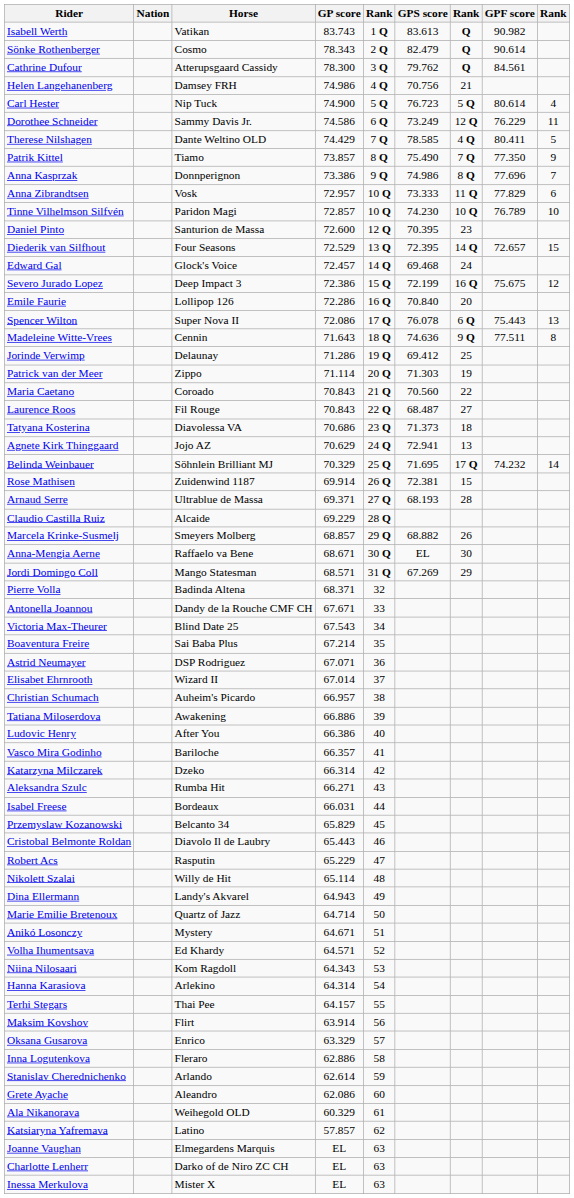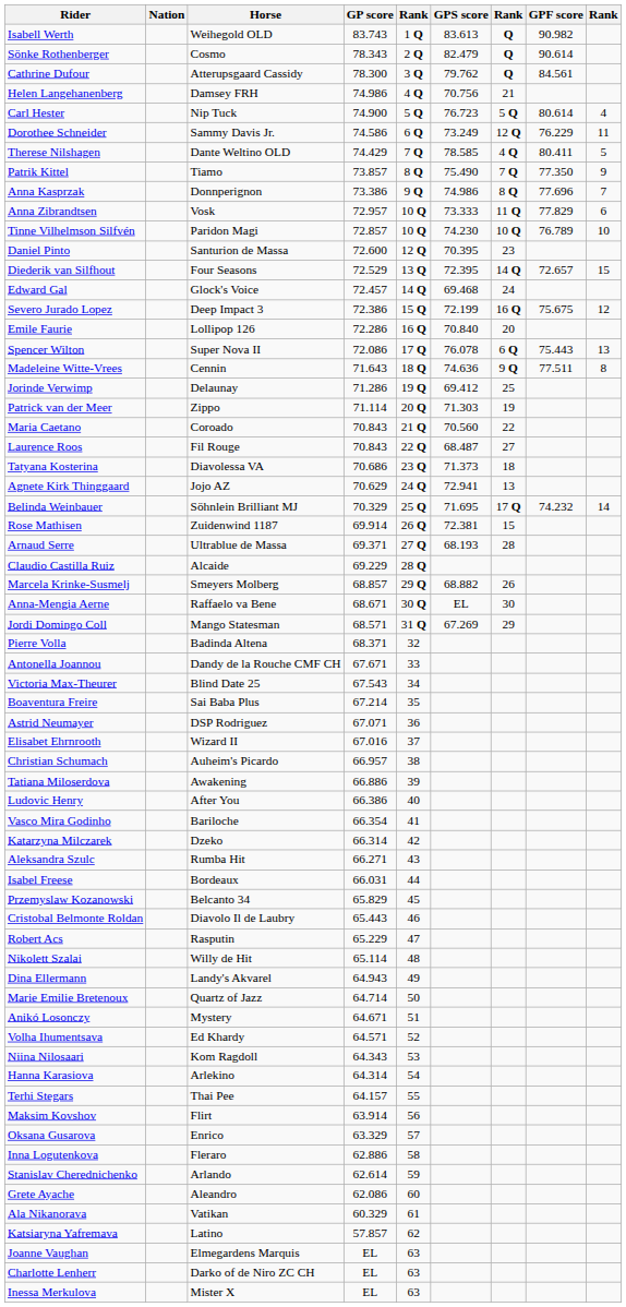 <table class="wikitable sortable" style="text-align:center">
 <tr>
 <th>Rider</th>
 <th>Nation</th>
 <th>Horse</th>
 <th>GP score</th>
 <th>Rank</th>
 <th>GPS score</th>
 <th>Rank</th>
 <th>GPF score</th>
 <th>Rank</th>
 </tr>
 <tr>
 <td align=left><a href='#'>Isabell Werth</a></td>
 <td align=left></td>
-<td align=left>Vatikan</td>
+<td align=left>Weihegold OLD</td>
 <td>83.743</td>
 <td>1 <strong>Q</strong></td>
 <td>83.613</td>
 <td> <strong>Q</strong></td>
 <td>90.982</td>
 <td></td>
 </tr>
 <tr>
 <td align=left><a href='#'>Sönke Rothenberger</a></td>
 <td align=left></td>
 <td align=left>Cosmo</td>
 <td>78.343</td>
 <td>2 <strong>Q</strong></td>
 <td>82.479</td>
 <td> <strong>Q</strong></td>
 <td>90.614</td>
 <td></td>
 </tr>
 <tr>
 <td align=left><a href='#'>Cathrine Dufour</a></td>
 <td align=left></td>
 <td align=left>Atterupsgaard Cassidy</td>
 <td>78.300</td>
 <td>3 <strong>Q</strong></td>
 <td>79.762</td>
 <td> <strong>Q</strong></td>
 <td>84.561</td>
 <td></td>
 </tr>
 <tr>
 <td align=left><a href='#'>Helen Langehanenberg</a></td>
 <td align=left></td>
 <td align=left>Damsey FRH</td>
 <td>74.986</td>
 <td>4 <strong>Q</strong></td>
 <td>70.756</td>
 <td>21</td>
 <td></td>
 <td></td>
 </tr>
 <tr>
 <td align=left><a href='#'>Carl Hester</a></td>
 <td align=left></td>
 <td align=left>Nip Tuck</td>
 <td>74.900</td>
 <td>5 <strong>Q</strong></td>
 <td>76.723</td>
 <td>5 <strong>Q</strong></td>
 <td>80.614</td>
 <td>4</td>
 </tr>
 <tr>
 <td align=left><a href='#'>Dorothee Schneider</a></td>
 <td align=left></td>
 <td align=left>Sammy Davis Jr.</td>
 <td>74.586</td>
 <td>6 <strong>Q</strong></td>
 <td>73.249</td>
 <td>12 <strong>Q</strong></td>
 <td>76.229</td>
 <td>11</td>
 </tr>
 <tr>
 <td align=left><a href='#'>Therese Nilshagen</a></td>
 <td align=left></td>
 <td align=left>Dante Weltino OLD</td>
 <td>74.429</td>
 <td>7 <strong>Q</strong></td>
 <td>78.585</td>
 <td>4 <strong>Q</strong></td>
 <td>80.411</td>
 <td>5</td>
 </tr>
 <tr>
 <td align=left><a href='#'>Patrik Kittel</a></td>
 <td align=left></td>
 <td align=left>Tiamo</td>
 <td>73.857</td>
 <td>8 <strong>Q</strong></td>
 <td>75.490</td>
 <td>7 <strong>Q</strong></td>
 <td>77.350</td>
 <td>9</td>
 </tr>
 <tr>
 <td align=left><a href='#'>Anna Kasprzak</a></td>
 <td align=left></td>
 <td align=left>Donnperignon</td>
 <td>73.386</td>
 <td>9 <strong>Q</strong></td>
 <td>74.986</td>
 <td>8 <strong>Q</strong></td>
 <td>77.696</td>
 <td>7</td>
 </tr>
 <tr>
 <td align=left><a href='#'>Anna Zibrandtsen</a></td>
 <td align=left></td>
 <td align=left>Vosk</td>
 <td>72.957</td>
 <td>10 <strong>Q</strong></td>
 <td>73.333</td>
 <td>11 <strong>Q</strong></td>
 <td>77.829</td>
 <td>6</td>
 </tr>
 <tr>
 <td align=left><a href='#'>Tinne Vilhelmson Silfvén</a></td>
 <td align=left></td>
 <td align=left>Paridon Magi</td>
 <td>72.857</td>
 <td>10 <strong>Q</strong></td>
 <td>74.230</td>
 <td>10 <strong>Q</strong></td>
 <td>76.789</td>
 <td>10</td>
 </tr>
 <tr>
 <td align=left><a href='#'>Daniel Pinto</a></td>
 <td align=left></td>
 <td align=left>Santurion de Massa</td>
 <td>72.600</td>
 <td>12 <strong>Q</strong></td>
 <td>70.395</td>
 <td>23</td>
 <td></td>
 <td></td>
 </tr>
 <tr>
 <td align=left><a href='#'>Diederik van Silfhout</a></td>
 <td align=left></td>
 <td align=left>Four Seasons</td>
 <td>72.529</td>
 <td>13 <strong>Q</strong></td>
 <td>72.395</td>
 <td>14 <strong>Q</strong></td>
 <td>72.657</td>
 <td>15</td>
 </tr>
 <tr>
 <td align=left><a href='#'>Edward Gal</a></td>
 <td align=left></td>
 <td align=left>Glock's Voice</td>
 <td>72.457</td>
 <td>14 <strong>Q</strong></td>
 <td>69.468</td>
 <td>24</td>
 <td></td>
 <td></td>
 </tr>
 <tr>
 <td align=left><a href='#'>Severo Jurado Lopez</a></td>
 <td align=left></td>
 <td align=left>Deep Impact 3</td>
 <td>72.386</td>
 <td>15 <strong>Q</strong></td>
 <td>72.199</td>
 <td>16 <strong>Q</strong></td>
 <td>75.675</td>
 <td>12</td>
 </tr>
 <tr>
 <td align=left><a href='#'>Emile Faurie</a></td>
 <td align=left></td>
 <td align=left>Lollipop 126</td>
 <td>72.286</td>
 <td>16 <strong>Q</strong></td>
 <td>70.840</td>
 <td>20</td>
 <td></td>
 <td></td>
 </tr>
 <tr>
 <td align=left><a href='#'>Spencer Wilton</a></td>
 <td align=left></td>
 <td align=left>Super Nova II</td>
 <td>72.086</td>
 <td>17 <strong>Q</strong></td>
 <td>76.078</td>
 <td>6 <strong>Q</strong></td>
 <td>75.443</td>
 <td>13</td>
 </tr>
 <tr>
 <td align=left><a href='#'>Madeleine Witte-Vrees</a></td>
 <td align=left></td>
 <td align=left>Cennin</td>
 <td>71.643</td>
 <td>18 <strong>Q</strong></td>
 <td>74.636</td>
 <td>9 <strong>Q</strong></td>
 <td>77.511</td>
 <td>8</td>
 </tr>
 <tr>
 <td align=left><a href='#'>Jorinde Verwimp</a></td>
 <td align=left></td>
 <td align=left>Delaunay</td>
 <td>71.286</td>
 <td>19 <strong>Q</strong></td>
 <td>69.412</td>
 <td>25</td>
 <td></td>
 <td></td>
 </tr>
 <tr>
 <td align=left><a href='#'>Patrick van der Meer</a></td>
 <td align=left></td>
 <td align=left>Zippo</td>
 <td>71.114</td>
 <td>20 <strong>Q</strong></td>
 <td>71.303</td>
 <td>19</td>
 <td></td>
 <td></td>
 </tr>
 <tr>
 <td align=left><a href='#'>Maria Caetano</a></td>
 <td align=left></td>
 <td align=left>Coroado</td>
 <td>70.843</td>
 <td>21 <strong>Q</strong></td>
 <td>70.560</td>
 <td>22</td>
 <td></td>
 <td></td>
 </tr>
 <tr>
 <td align=left><a href='#'>Laurence Roos</a></td>
 <td align=left></td>
 <td align=left>Fil Rouge</td>
 <td>70.843</td>
 <td>22 <strong>Q</strong></td>
 <td>68.487</td>
 <td>27</td>
 <td></td>
 <td></td>
 </tr>
 <tr>
 <td align=left><a href='#'>Tatyana Kosterina</a></td>
 <td align=left></td>
 <td align=left>Diavolessa VA</td>
 <td>70.686</td>
 <td>23 <strong>Q</strong></td>
 <td>71.373</td>
 <td>18</td>
 <td></td>
 <td></td>
 </tr>
 <tr>
 <td align=left><a href='#'>Agnete Kirk Thinggaard</a></td>
 <td align=left></td>
 <td align=left>Jojo AZ</td>
 <td>70.629</td>
 <td>24 <strong>Q</strong></td>
 <td>72.941</td>
 <td>13</td>
 <td></td>
 <td></td>
 </tr>
 <tr>
 <td align=left><a href='#'>Belinda Weinbauer</a></td>
 <td align=left></td>
 <td align=left>Söhnlein Brilliant MJ</td>
 <td>70.329</td>
 <td>25 <strong>Q</strong></td>
 <td>71.695</td>
 <td>17 <strong>Q</strong></td>
 <td>74.232</td>
 <td>14</td>
 </tr>
 <tr>
 <td align=left><a href='#'>Rose Mathisen</a></td>
 <td align=left></td>
 <td align=left>Zuidenwind 1187</td>
 <td>69.914</td>
 <td>26 <strong>Q</strong></td>
 <td>72.381</td>
 <td>15</td>
 <td></td>
 <td></td>
 </tr>
 <tr>
 <td align=left><a href='#'>Arnaud Serre</a></td>
 <td align=left></td>
 <td align=left>Ultrablue de Massa</td>
 <td>69.371</td>
 <td>27 <strong>Q</strong></td>
 <td>68.193</td>
 <td>28</td>
 <td></td>
 <td></td>
 </tr>
 <tr>
 <td align=left><a href='#'>Claudio Castilla Ruiz</a></td>
 <td align=left></td>
 <td align=left>Alcaide</td>
 <td>69.229</td>
 <td>28 <strong>Q</strong></td>
 <td></td>
 <td></td>
 <td></td>
 <td></td>
 </tr>
 <tr>
 <td align=left><a href='#'>Marcela Krinke-Susmelj</a></td>
 <td align=left></td>
 <td align=left>Smeyers Molberg</td>
 <td>68.857</td>
 <td>29 <strong>Q</strong></td>
 <td>68.882</td>
 <td>26</td>
 <td></td>
 <td></td>
 </tr>
 <tr>
 <td align=left><a href='#'>Anna-Mengia Aerne</a></td>
 <td align=left></td>
 <td align=left>Raffaelo va Bene</td>
 <td>68.671</td>
 <td>30 <strong>Q</strong></td>
 <td>EL</td>
 <td>30</td>
 <td></td>
 <td></td>
 </tr>
 <tr>
 <td align=left><a href='#'>Jordi Domingo Coll</a></td>
 <td align=left></td>
 <td align=left>Mango Statesman</td>
 <td>68.571</td>
 <td>31 <strong>Q</strong></td>
 <td>67.269</td>
 <td>29</td>
 <td></td>
 <td></td>
 </tr>
 <tr>
 <td align=left><a href='#'>Pierre Volla</a></td>
 <td align=left></td>
 <td align=left>Badinda Altena</td>
 <td>68.371</td>
 <td>32</td>
 <td></td>
 <td></td>
 <td></td>
 <td></td>
 </tr>
 <tr>
 <td align=left><a href='#'>Antonella Joannou</a></td>
 <td align=left></td>
 <td align=left>Dandy de la Rouche CMF CH</td>
 <td>67.671</td>
 <td>33</td>
 <td></td>
 <td></td>
 <td></td>
 <td></td>
 </tr>
 <tr>
 <td align=left><a href='#'>Victoria Max-Theurer</a></td>
 <td align=left></td>
 <td align=left>Blind Date 25</td>
 <td>67.543</td>
 <td>34</td>
 <td></td>
 <td></td>
 <td></td>
 <td></td>
 </tr>
 <tr>
 <td align=left><a href='#'>Boaventura Freire</a></td>
 <td align=left></td>
 <td align=left>Sai Baba Plus</td>
 <td>67.214</td>
 <td>35</td>
 <td></td>
 <td></td>
 <td></td>
 <td></td>
 </tr>
 <tr>
 <td align=left><a href='#'>Astrid Neumayer</a></td>
 <td align=left></td>
 <td align=left>DSP Rodriguez</td>
 <td>67.071</td>
 <td>36</td>
 <td></td>
 <td></td>
 <td></td>
 <td></td>
 </tr>
 <tr>
 <td align=left><a href='#'>Elisabet Ehrnrooth</a></td>
 <td align=left></td>
 <td align=left>Wizard II</td>
-<td>67.014</td>
+<td>67.016</td>
 <td>37</td>
 <td></td>
 <td></td>
 <td></td>
 <td></td>
 </tr>
 <tr>
 <td align=left><a href='#'>Christian Schumach</a></td>
 <td align=left></td>
 <td align=left>Auheim's Picardo</td>
 <td>66.957</td>
 <td>38</td>
 <td></td>
 <td></td>
 <td></td>
 <td></td>
 </tr>
 <tr>
 <td align=left><a href='#'>Tatiana Miloserdova</a></td>
 <td align=left></td>
 <td align=left>Awakening</td>
 <td>66.886</td>
 <td>39</td>
 <td></td>
 <td></td>
 <td></td>
 <td></td>
 </tr>
 <tr>
 <td align=left><a href='#'>Ludovic Henry</a></td>
 <td align=left></td>
 <td align=left>After You</td>
 <td>66.386</td>
 <td>40</td>
 <td></td>
 <td></td>
 <td></td>
 <td></td>
 </tr>
 <tr>
 <td align=left><a href='#'>Vasco Mira Godinho</a></td>
 <td align=left></td>
 <td align=left>Bariloche</td>
-<td>66.357</td>
+<td>66.354</td>
 <td>41</td>
 <td></td>
 <td></td>
 <td></td>
 <td></td>
 </tr>
 <tr>
 <td align=left><a href='#'>Katarzyna Milczarek</a></td>
 <td align=left></td>
 <td align=left>Dzeko</td>
 <td>66.314</td>
 <td>42</td>
 <td></td>
 <td></td>
 <td></td>
 <td></td>
 </tr>
 <tr>
 <td align=left><a href='#'>Aleksandra Szulc</a></td>
 <td align=left></td>
 <td align=left>Rumba Hit</td>
 <td>66.271</td>
 <td>43</td>
 <td></td>
 <td></td>
 <td></td>
 <td></td>
 </tr>
 <tr>
 <td align=left><a href='#'>Isabel Freese</a></td>
 <td align=left></td>
 <td align=left>Bordeaux</td>
 <td>66.031</td>
 <td>44</td>
 <td></td>
 <td></td>
 <td></td>
 <td></td>
 </tr>
 <tr>
 <td align=left><a href='#'>Przemyslaw Kozanowski</a></td>
 <td align=left></td>
 <td align=left>Belcanto 34</td>
 <td>65.829</td>
 <td>45</td>
 <td></td>
 <td></td>
 <td></td>
 <td></td>
 </tr>
 <tr>
 <td align=left><a href='#'>Cristobal Belmonte Roldan</a></td>
 <td align=left></td>
 <td align=left>Diavolo Il de Laubry</td>
 <td>65.443</td>
 <td>46</td>
 <td></td>
 <td></td>
 <td></td>
 <td></td>
 </tr>
 <tr>
 <td align=left><a href='#'>Robert Acs</a></td>
 <td align=left></td>
 <td align=left>Rasputin</td>
 <td>65.229</td>
 <td>47</td>
 <td></td>
 <td></td>
 <td></td>
 <td></td>
 </tr>
 <tr>
 <td align=left><a href='#'>Nikolett Szalai</a></td>
 <td align=left></td>
 <td align=left>Willy de Hit</td>
 <td>65.114</td>
 <td>48</td>
 <td></td>
 <td></td>
 <td></td>
 <td></td>
 </tr>
 <tr>
 <td align=left><a href='#'>Dina Ellermann</a></td>
 <td align=left></td>
 <td align=left>Landy's Akvarel</td>
 <td>64.943</td>
 <td>49</td>
 <td></td>
 <td></td>
 <td></td>
 <td></td>
 </tr>
 <tr>
 <td align=left><a href='#'>Marie Emilie Bretenoux</a></td>
 <td align=left></td>
 <td align=left>Quartz of Jazz</td>
 <td>64.714</td>
 <td>50</td>
 <td></td>
 <td></td>
 <td></td>
 <td></td>
 </tr>
 <tr>
 <td align=left><a href='#'>Anikó Losonczy</a></td>
 <td align=left></td>
 <td align=left>Mystery</td>
 <td>64.671</td>
 <td>51</td>
 <td></td>
 <td></td>
 <td></td>
 <td></td>
 </tr>
 <tr>
 <td align=left><a href='#'>Volha Ihumentsava</a></td>
 <td align=left></td>
 <td align=left>Ed Khardy</td>
 <td>64.571</td>
 <td>52</td>
 <td></td>
 <td></td>
 <td></td>
 <td></td>
 </tr>
 <tr>
 <td align=left><a href='#'>Niina Nilosaari</a></td>
 <td align=left></td>
 <td align=left>Kom Ragdoll</td>
 <td>64.343</td>
 <td>53</td>
 <td></td>
 <td></td>
 <td></td>
 <td></td>
 </tr>
 <tr>
 <td align=left><a href='#'>Hanna Karasiova</a></td>
 <td align=left></td>
 <td align=left>Arlekino</td>
 <td>64.314</td>
 <td>54</td>
 <td></td>
 <td></td>
 <td></td>
 <td></td>
 </tr>
 <tr>
 <td align=left><a href='#'>Terhi Stegars</a></td>
 <td align=left></td>
 <td align=left>Thai Pee</td>
 <td>64.157</td>
 <td>55</td>
 <td></td>
 <td></td>
 <td></td>
 <td></td>
 </tr>
 <tr>
 <td align=left><a href='#'>Maksim Kovshov</a></td>
 <td align=left></td>
 <td align=left>Flirt</td>
 <td>63.914</td>
 <td>56</td>
 <td></td>
 <td></td>
 <td></td>
 <td></td>
 </tr>
 <tr>
 <td align=left><a href='#'>Oksana Gusarova</a></td>
 <td align=left></td>
 <td align=left>Enrico</td>
 <td>63.329</td>
 <td>57</td>
 <td></td>
 <td></td>
 <td></td>
 <td></td>
 </tr>
 <tr>
 <td align=left><a href='#'>Inna Logutenkova</a></td>
 <td align=left></td>
 <td align=left>Fleraro</td>
 <td>62.886</td>
 <td>58</td>
 <td></td>
 <td></td>
 <td></td>
 <td></td>
 </tr>
 <tr>
 <td align=left><a href='#'>Stanislav Cherednichenko</a></td>
 <td align=left></td>
 <td align=left>Arlando</td>
 <td>62.614</td>
 <td>59</td>
 <td></td>
 <td></td>
 <td></td>
 <td></td>
 </tr>
 <tr>
 <td align=left><a href='#'>Grete Ayache</a></td>
 <td align=left></td>
 <td align=left>Aleandro</td>
 <td>62.086</td>
 <td>60</td>
 <td></td>
 <td></td>
 <td></td>
 <td></td>
 </tr>
 <tr>
 <td align=left><a href='#'>Ala Nikanorava</a></td>
 <td align=left></td>
-<td align=left>Weihegold OLD</td>
+<td align=left>Vatikan</td>
 <td>60.329</td>
 <td>61</td>
 <td></td>
 <td></td>
 <td></td>
 <td></td>
 </tr>
 <tr>
 <td align=left><a href='#'>Katsiaryna Yafremava</a></td>
 <td align=left></td>
 <td align=left>Latino</td>
 <td>57.857</td>
 <td>62</td>
 <td></td>
 <td></td>
 <td></td>
 <td></td>
 </tr>
 <tr>
 <td align=left><a href='#'>Joanne Vaughan</a></td>
 <td align=left></td>
 <td align=left>Elmegardens Marquis</td>
 <td>EL</td>
 <td>63</td>
 <td></td>
 <td></td>
 <td></td>
 <td></td>
 </tr>
 <tr>
 <td align=left><a href='#'>Charlotte Lenherr</a></td>
 <td align=left></td>
 <td align=left>Darko of de Niro ZC CH</td>
 <td>EL</td>
 <td>63</td>
 <td></td>
 <td></td>
 <td></td>
 <td></td>
 </tr>
 <tr>
 <td align=left><a href='#'>Inessa Merkulova</a></td>
 <td align=left></td>
 <td align=left>Mister X</td>
 <td>EL</td>
 <td>63</td>
 <td></td>
 <td></td>
 <td></td>
 <td></td>
 </tr>
 </table>
